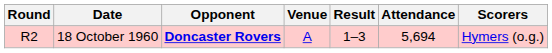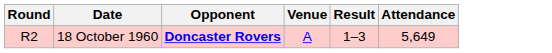 <table class="wikitable" style="font-size:100%; text-align:center">
 <tr>
 <th>Round</th>
 <th>Date</th>
 <th>Opponent</th>
 <th>Venue</th>
 <th>Result</th>
 <th>Attendance</th>
-<th>Scorers</th>
 </tr>
 <tr style="background-color: #FFCCCC;">
 <td>R2</td>
 <td>18 October 1960</td>
 <td><strong><a href='#'>Doncaster Rovers</a></strong></td>
 <td><a href='#'>A</a></td>
 <td>1–3</td>
-<td>5,694</td>
-<td><a href='#'>Hymers</a> (o.g.)</td>
+<td>5,649</td>
 </tr>
 </table>
